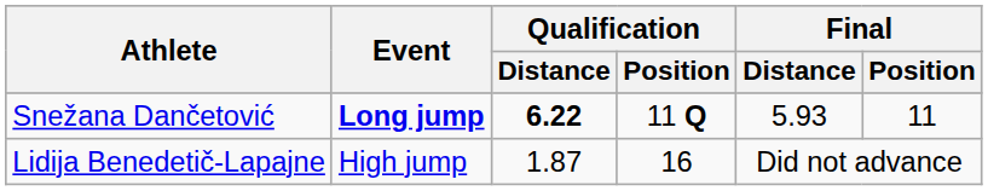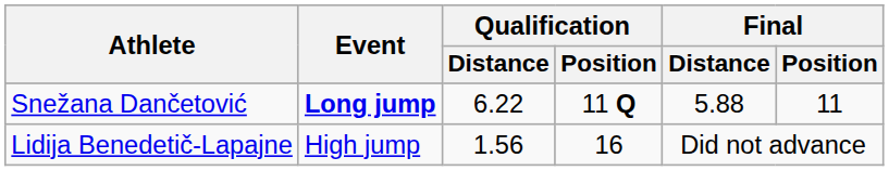 <table class=wikitable style="font-size:90%">
 <tr>
 <th rowspan="2">Athlete</th>
 <th rowspan="2">Event</th>
 <th colspan="2">Qualification</th>
 <th colspan="2">Final</th>
 </tr>
 <tr style="font-size:95%">
 <th>Distance</th>
 <th>Position</th>
 <th>Distance</th>
 <th>Position</th>
 </tr>
 <tr align=center>
 <td align=left><a href='#'>Snežana Dančetović</a></td>
 <td align=left><strong><a href='#'>Long jump</a></strong></td>
-<td><strong>6.22</strong></td>
+<td>6.22</td>
 <td>11 <strong>Q</strong></td>
-<td>5.93</td>
+<td>5.88</td>
 <td>11</td>
 </tr>
 <tr align=center>
 <td align=left><a href='#'>Lidija Benedetič-Lapajne</a></td>
 <td align=left><a href='#'>High jump</a></td>
-<td>1.87</td>
+<td>1.56</td>
 <td>16</td>
 <td colspan=2>Did not advance</td>
 </tr>
 </table>
